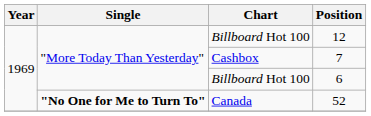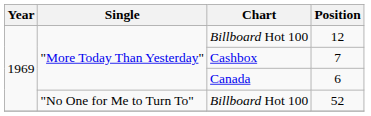 <table class="wikitable">
 <tr>
 <th>Year</th>
 <th>Single</th>
 <th>Chart</th>
 <th>Position</th>
 </tr>
 <tr>
 <td rowspan="4">1969</td>
 <td rowspan="3">"<a href='#'>More Today Than Yesterday</a>"</td>
 <td><em>Billboard</em> Hot 100</td>
 <td align="center">12</td>
 </tr>
 <tr>
 <td><a href='#'>Cashbox</a></td>
 <td align="center">7</td>
 </tr>
 <tr>
-<td><em>Billboard</em> Hot 100</td>
+<td><a href='#'>Canada</a></td>
 <td align="center">6</td>
 </tr>
 <tr>
-<td rowspan="1"><strong>"No One for Me to Turn To"</strong></td>
-<td><a href='#'>Canada</a></td>
+<td rowspan="1">"No One for Me to Turn To"</td>
+<td><em>Billboard</em> Hot 100</td>
 <td align="center">52</td>
 </tr>
 <tr>
 </tr>
 </table>
